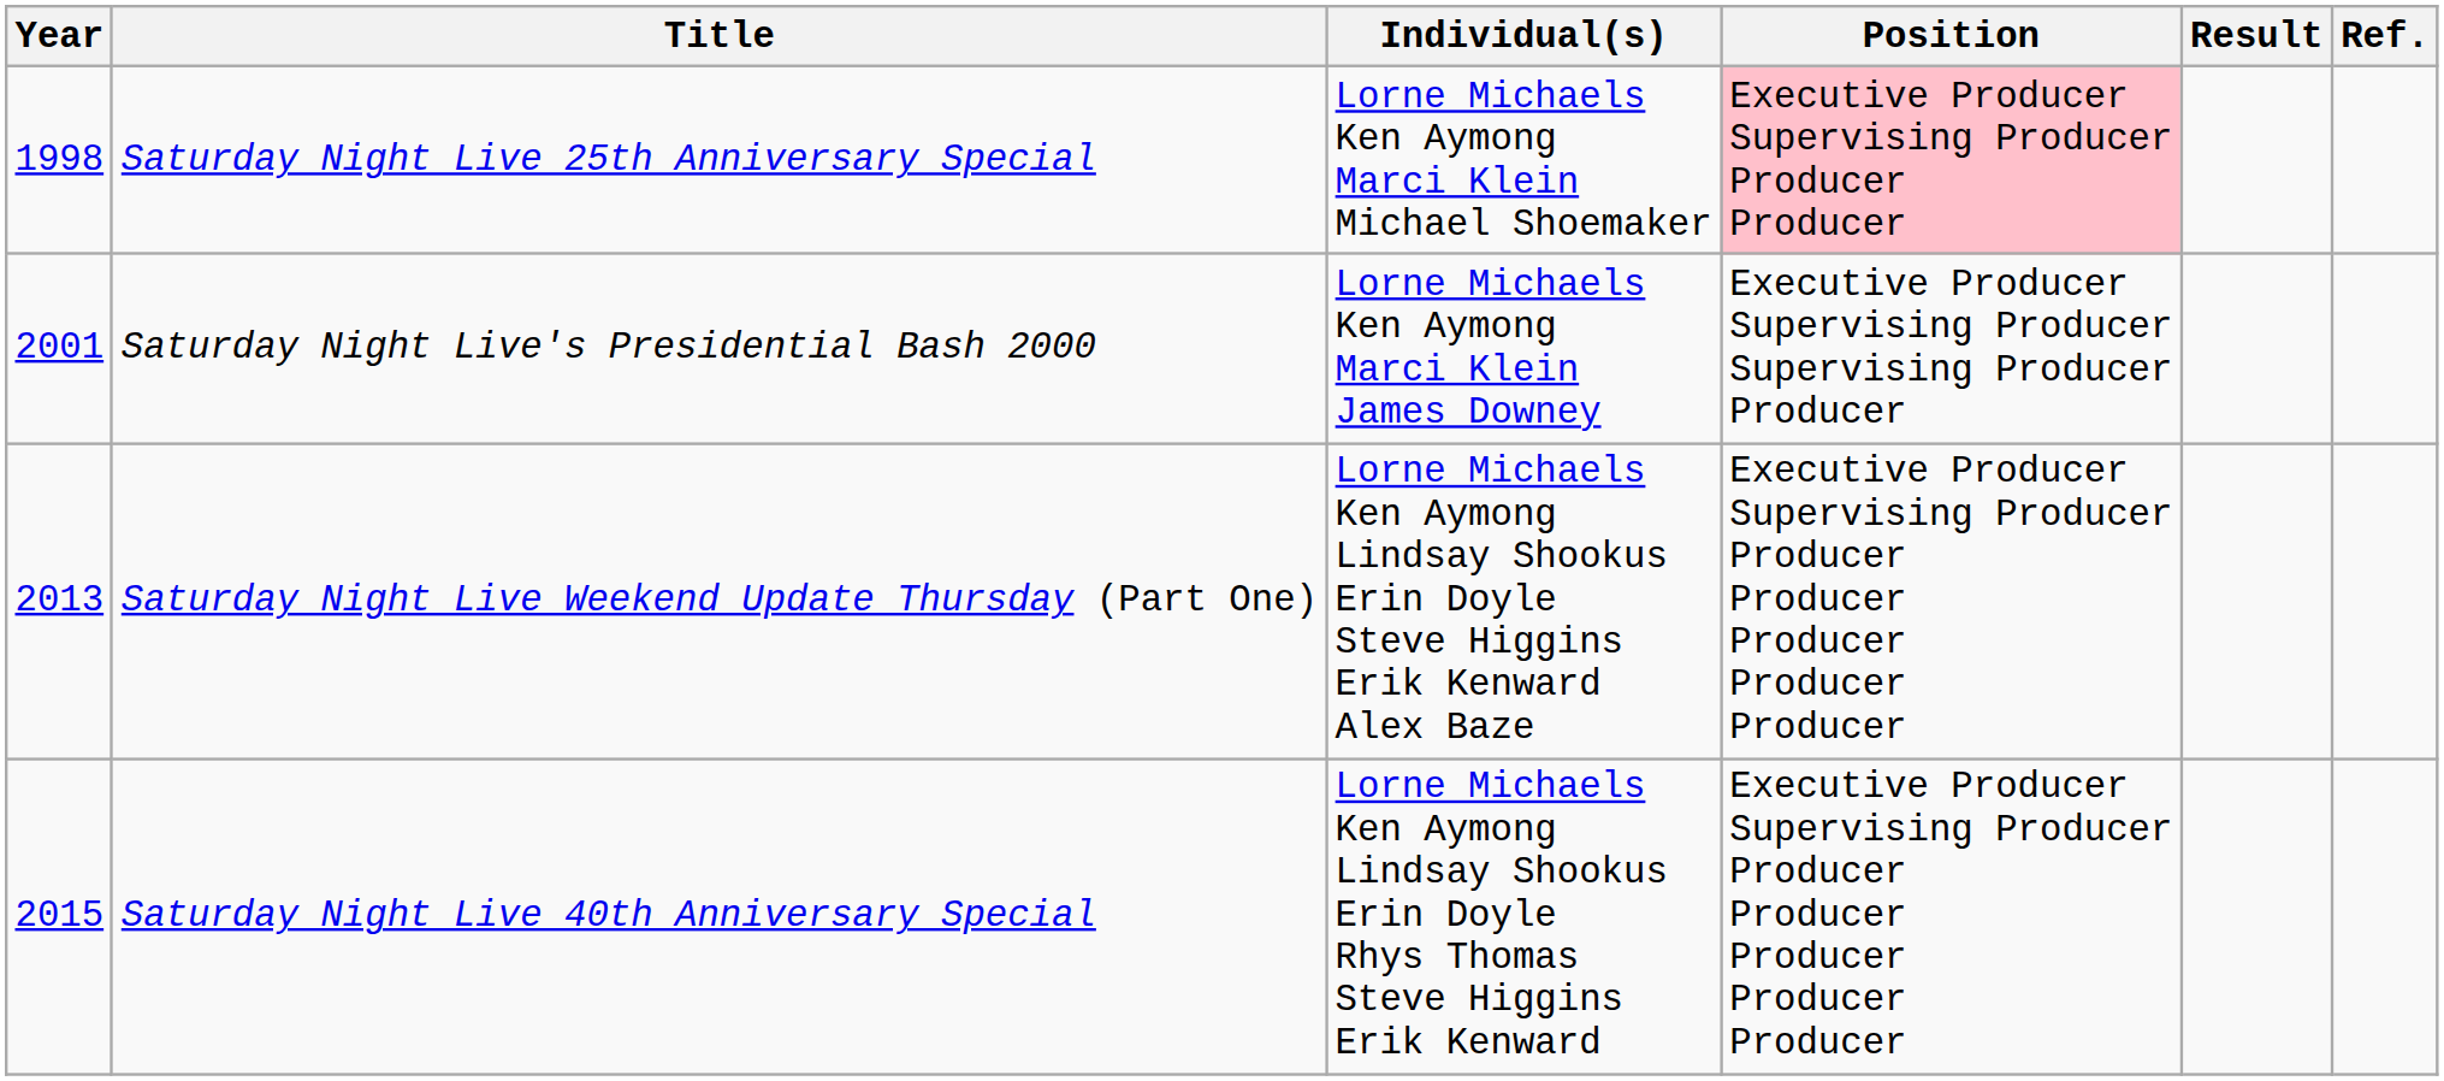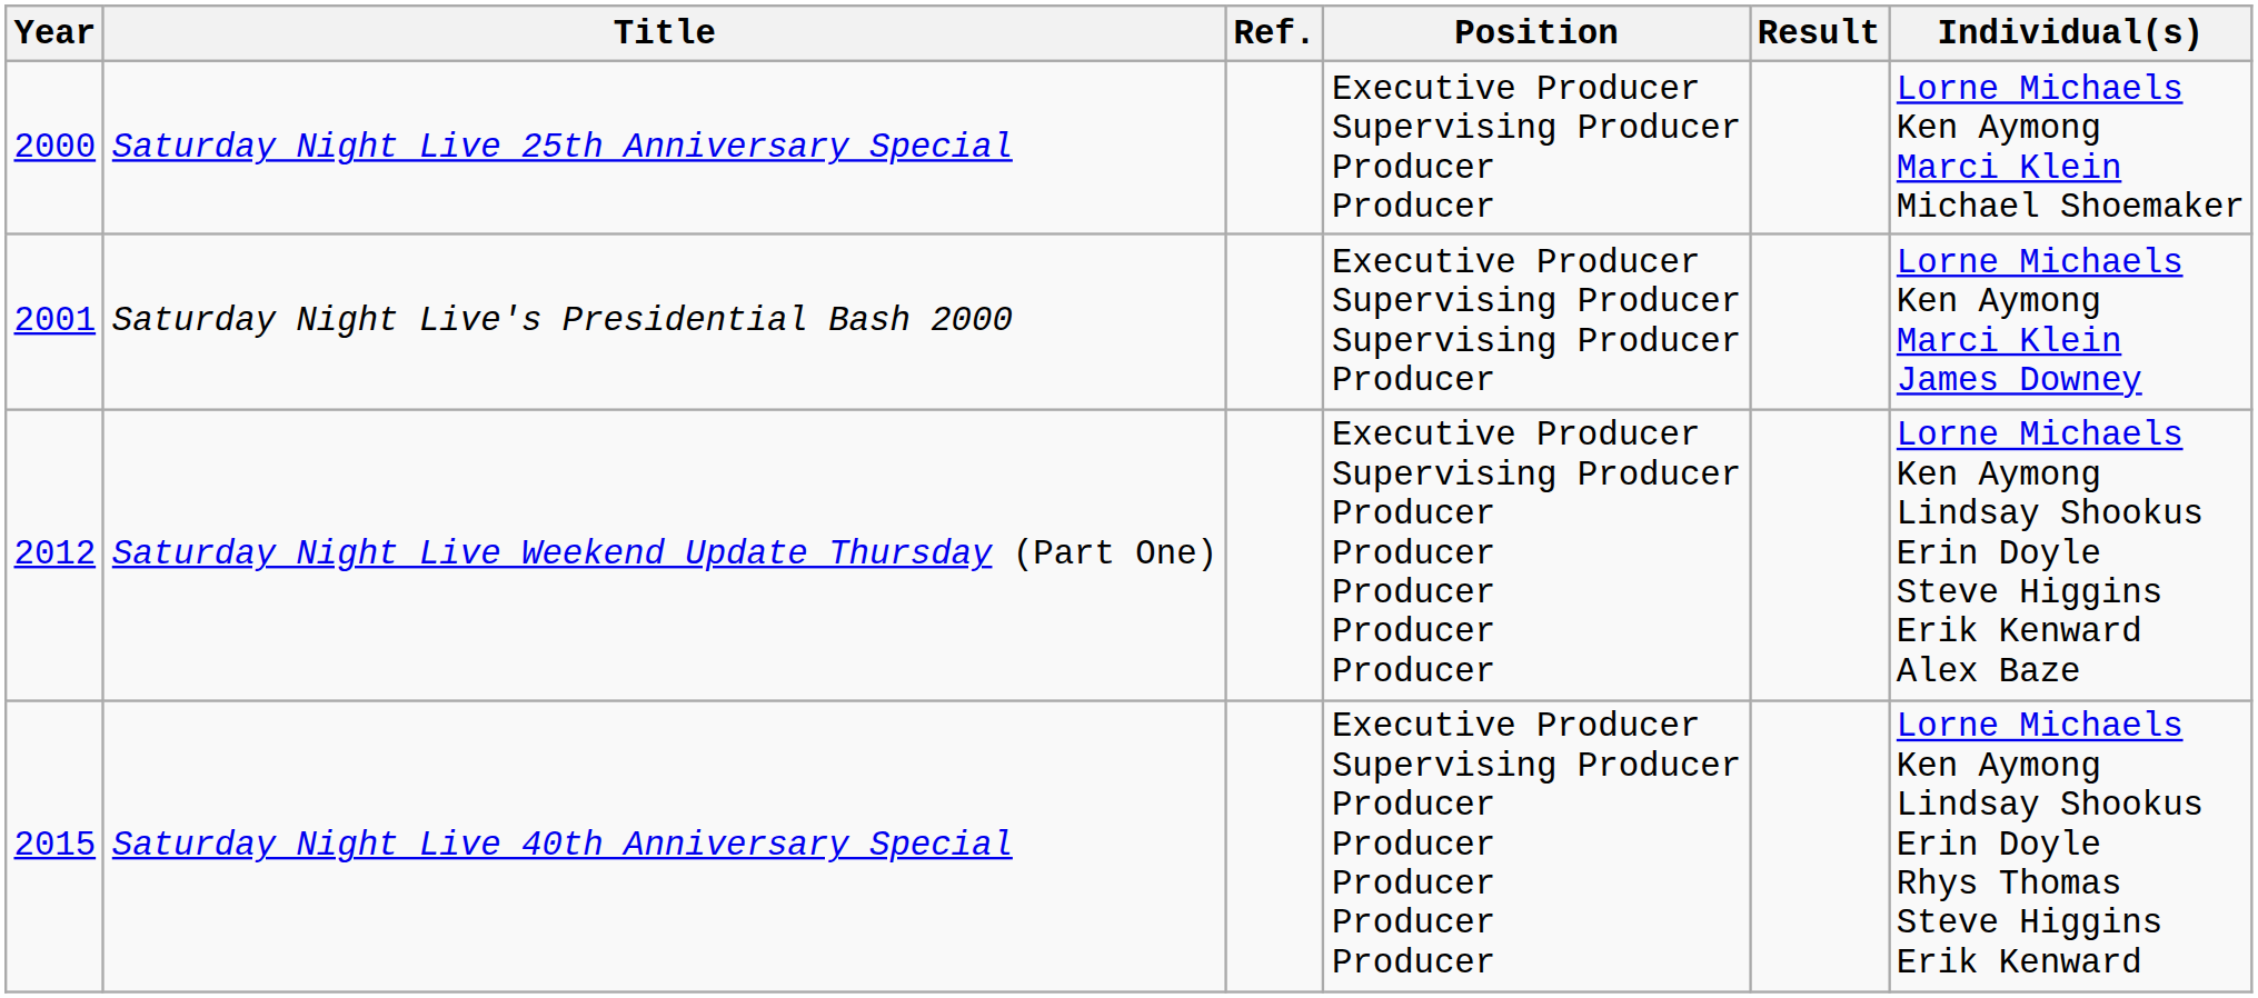 <table class="wikitable">
 <tr>
 <th>Year</th>
 <th>Title</th>
-<th>Individual(s)</th>
+<th>Ref.</th>
 <th>Position</th>
 <th>Result</th>
-<th>Ref.</th>
+<th>Individual(s)</th>
 </tr>
 <tr>
-<td><a href='#'>1998</a></td>
+<td><a href='#'>2000</a></td>
 <td><em><a href='#'>Saturday Night Live 25th Anniversary Special</a></em></td>
+<td align="center"></td>
+<td>Executive Producer <br> Supervising Producer <br> Producer <br> Producer</td>
+<td></td>
 <td><a href='#'>Lorne Michaels</a> <br> Ken Aymong <br> <a href='#'>Marci Klein</a> <br> Michael Shoemaker</td>
-<td style="background: pink;">Executive Producer <br> Supervising Producer <br> Producer <br> Producer</td>
-<td></td>
-<td align="center"></td>
 </tr>
 <tr>
 <td><a href='#'>2001</a></td>
 <td><em>Saturday Night Live's Presidential Bash 2000</em></td>
-<td><a href='#'>Lorne Michaels</a> <br> Ken Aymong <br> <a href='#'>Marci Klein</a> <br> <a href='#'>James Downey</a></td>
+<td align="center"></td>
 <td>Executive Producer <br> Supervising Producer <br> Supervising Producer <br> Producer</td>
 <td></td>
-<td align="center"></td>
+<td><a href='#'>Lorne Michaels</a> <br> Ken Aymong <br> <a href='#'>Marci Klein</a> <br> <a href='#'>James Downey</a></td>
 </tr>
 <tr>
-<td><a href='#'>2013</a></td>
+<td><a href='#'>2012</a></td>
 <td><em><a href='#'>Saturday Night Live Weekend Update Thursday</a></em> (Part One)</td>
-<td><a href='#'>Lorne Michaels</a> <br> Ken Aymong <br>Lindsay Shookus <br> Erin Doyle <br>Steve Higgins <br>Erik Kenward <br>Alex Baze</td>
+<td align="center"></td>
 <td>Executive Producer <br> Supervising Producer <br> Producer <br> Producer<br> Producer<br> Producer<br> Producer</td>
 <td></td>
-<td align="center"></td>
+<td><a href='#'>Lorne Michaels</a> <br> Ken Aymong <br>Lindsay Shookus <br> Erin Doyle <br>Steve Higgins <br>Erik Kenward <br>Alex Baze</td>
 </tr>
 <tr>
 <td><a href='#'>2015</a></td>
 <td><em><a href='#'>Saturday Night Live 40th Anniversary Special</a></em></td>
-<td><a href='#'>Lorne Michaels</a> <br> Ken Aymong <br>Lindsay Shookus <br> Erin Doyle <br>Rhys Thomas <br> Steve Higgins <br>Erik Kenward</td>
+<td align="center"></td>
 <td>Executive Producer <br> Supervising Producer <br> Producer <br> Producer<br> Producer<br> Producer<br> Producer</td>
 <td></td>
-<td align="center"></td>
+<td><a href='#'>Lorne Michaels</a> <br> Ken Aymong <br>Lindsay Shookus <br> Erin Doyle <br>Rhys Thomas <br> Steve Higgins <br>Erik Kenward</td>
 </tr>
 </table>
